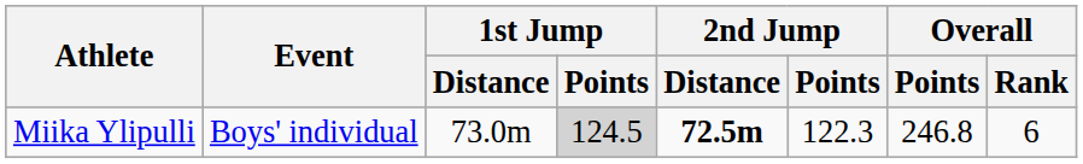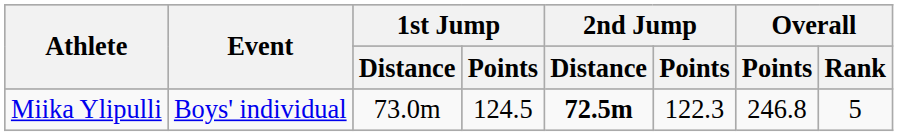 <table class="wikitable">
 <tr>
 <th rowspan="2">Athlete</th>
 <th rowspan="2">Event</th>
 <th colspan="2">1st Jump</th>
 <th colspan="2">2nd Jump</th>
 <th colspan="2">Overall</th>
 </tr>
 <tr>
 <th>Distance</th>
 <th>Points</th>
 <th>Distance</th>
 <th>Points</th>
 <th>Points</th>
 <th>Rank</th>
 </tr>
 <tr>
 <td><a href='#'>Miika Ylipulli</a></td>
 <td><a href='#'>Boys' individual</a></td>
 <td align="center">73.0m</td>
-<td align="center" style="background: lightgrey;">124.5</td>
+<td align="center">124.5</td>
 <td align="center"><strong>72.5m</strong></td>
 <td align="center">122.3</td>
 <td align="center">246.8</td>
-<td align="center">6</td>
+<td align="center">5</td>
 </tr>
 </table>
